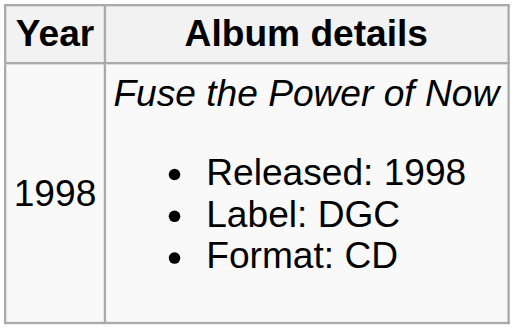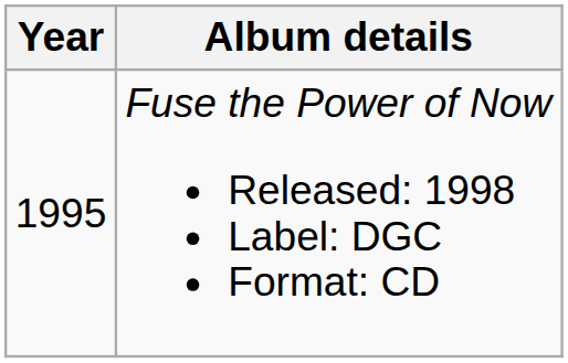 <table class ="wikitable">
 <tr>
 <th>Year</th>
 <th>Album details</th>
 </tr>
 <tr>
-<td>1998</td>
+<td>1995</td>
 <td><em>Fuse the Power of Now</em><br><ul><li>Released: 1998</li><li>Label: DGC</li><li>Format: CD</li></ul></td>
 </tr>
 </table>
